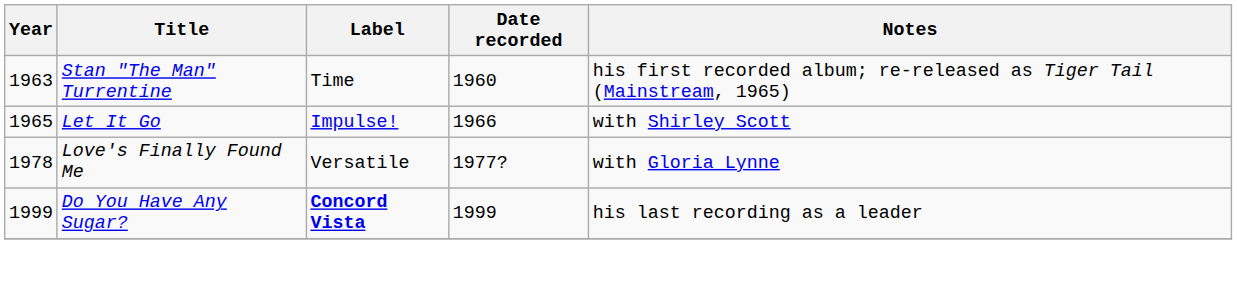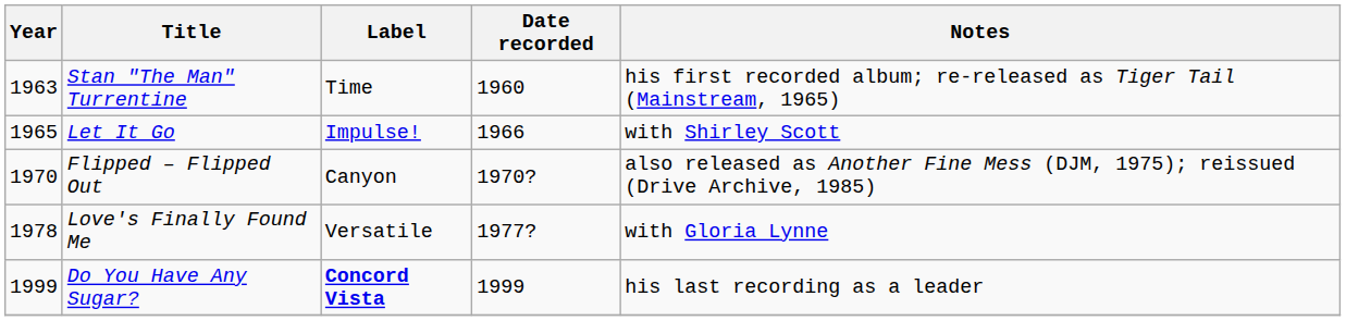 <table class="wikitable">
 <tr>
 <th>Year</th>
 <th>Title</th>
 <th>Label</th>
 <th>Date recorded</th>
 <th>Notes</th>
 </tr>
 <tr>
 <td>1963</td>
 <td><em><a href='#'>Stan "The Man" Turrentine</a></em></td>
 <td>Time</td>
 <td>1960</td>
 <td>his first recorded album; re-released as <em>Tiger Tail</em> (<a href='#'>Mainstream</a>, 1965)</td>
 </tr>
 <tr>
 <td>1965</td>
 <td><em><a href='#'>Let It Go</a></em></td>
 <td><a href='#'>Impulse!</a></td>
 <td>1966</td>
 <td>with <a href='#'>Shirley Scott</a></td>
 </tr>
 <tr>
+<td>1970</td>
+<td><em>Flipped – Flipped Out</em></td>
+<td>Canyon</td>
+<td>1970?</td>
+<td>also released as <em>Another Fine Mess</em> (DJM, 1975); reissued (Drive Archive, 1985)</td>
+</tr>
+<tr>
 <td>1978</td>
 <td><em>Love's Finally Found Me</em></td>
 <td>Versatile</td>
 <td>1977?</td>
 <td>with <a href='#'>Gloria Lynne</a></td>
 </tr>
 <tr>
 <td>1999</td>
 <td><em><a href='#'>Do You Have Any Sugar?</a></em></td>
 <td><strong><a href='#'>Concord Vista</a></strong></td>
 <td>1999</td>
 <td>his last recording as a leader</td>
 </tr>
 <tr>
 </tr>
 </table>
